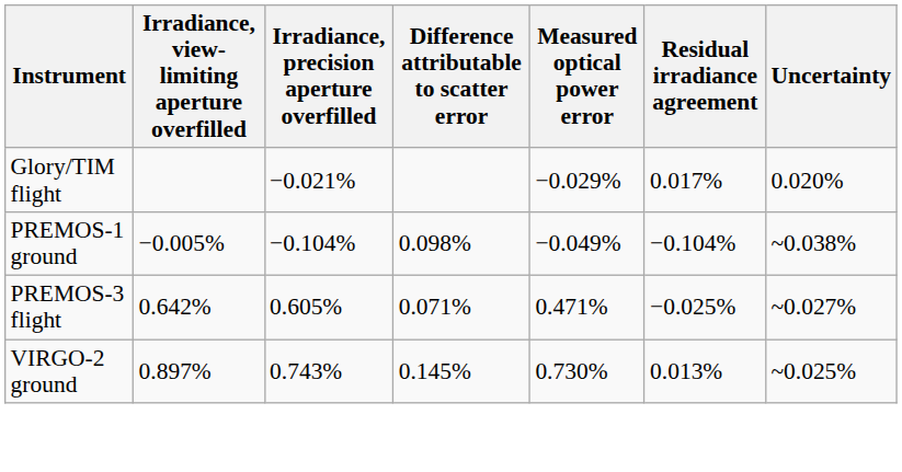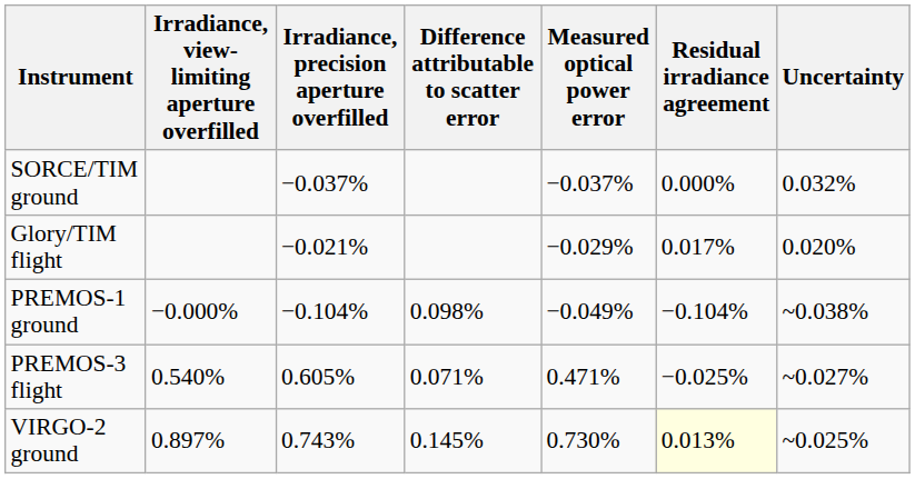 <table class="wikitable">
 <tr>
 <th>Instrument</th>
 <th>Irradiance, view-limiting <br>aperture overfilled</th>
 <th>Irradiance, precision <br>aperture overfilled</th>
 <th>Difference attributable <br>to scatter error</th>
 <th>Measured optical <br>power error</th>
 <th>Residual irradiance <br>agreement</th>
 <th>Uncertainty</th>
+</tr>
+<tr>
+<td>SORCE/TIM ground</td>
+<td></td>
+<td>−0.037%</td>
+<td></td>
+<td>−0.037%</td>
+<td>0.000%</td>
+<td>0.032%</td>
 </tr>
 <tr>
 <td>Glory/TIM flight</td>
 <td></td>
 <td>−0.021%</td>
 <td></td>
 <td>−0.029%</td>
 <td>0.017%</td>
 <td>0.020%</td>
 </tr>
 <tr>
 <td>PREMOS-1 ground</td>
-<td>−0.005%</td>
+<td>−0.000%</td>
 <td>−0.104%</td>
 <td>0.098%</td>
 <td>−0.049%</td>
 <td>−0.104%</td>
 <td>~0.038%</td>
 </tr>
 <tr>
 <td>PREMOS-3 flight</td>
-<td>0.642%</td>
+<td>0.540%</td>
 <td>0.605%</td>
 <td>0.071%</td>
 <td>0.471%</td>
 <td>−0.025%</td>
 <td>~0.027%</td>
 </tr>
 <tr>
 <td>VIRGO-2 ground</td>
 <td>0.897%</td>
 <td>0.743%</td>
 <td>0.145%</td>
 <td>0.730%</td>
-<td>0.013%</td>
+<td style="background: lightyellow;">0.013%</td>
 <td>~0.025%</td>
 </tr>
 </table>
